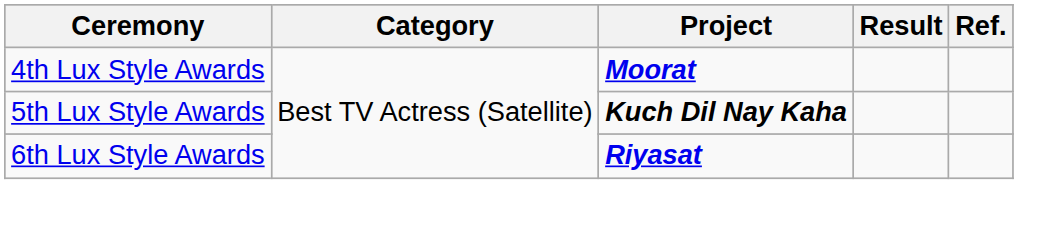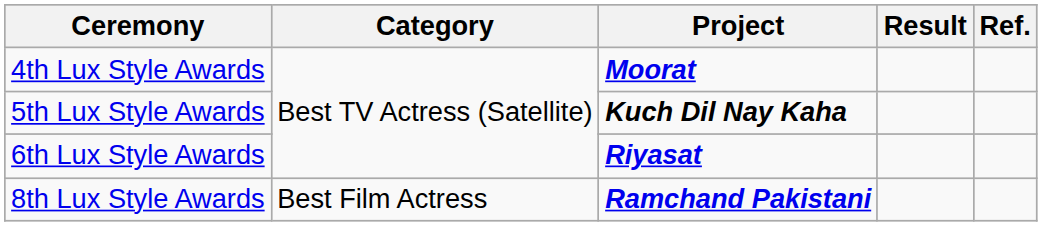 <table class="wikitable style">
 <tr>
 <th>Ceremony</th>
 <th>Category</th>
 <th>Project</th>
 <th>Result</th>
 <th>Ref.</th>
 </tr>
 <tr>
 <td><a href='#'>4th Lux Style Awards</a></td>
 <td rowspan="3">Best TV Actress (Satellite)</td>
 <td><strong><em><a href='#'>Moorat</a></em></strong></td>
 <td></td>
 <td></td>
 </tr>
 <tr>
 <td><a href='#'>5th Lux Style Awards</a></td>
 <td><strong><em>Kuch Dil Nay Kaha</em></strong></td>
 <td></td>
 <td></td>
 </tr>
 <tr>
 <td><a href='#'>6th Lux Style Awards</a></td>
 <td><strong><em><a href='#'>Riyasat</a></em></strong></td>
 <td></td>
 <td></td>
 </tr>
+<tr>
+<td><a href='#'>8th Lux Style Awards</a></td>
+<td>Best Film Actress</td>
+<td><strong><em><a href='#'>Ramchand Pakistani</a></em></strong></td>
+<td></td>
+<td></td>
+</tr>
 </table>
